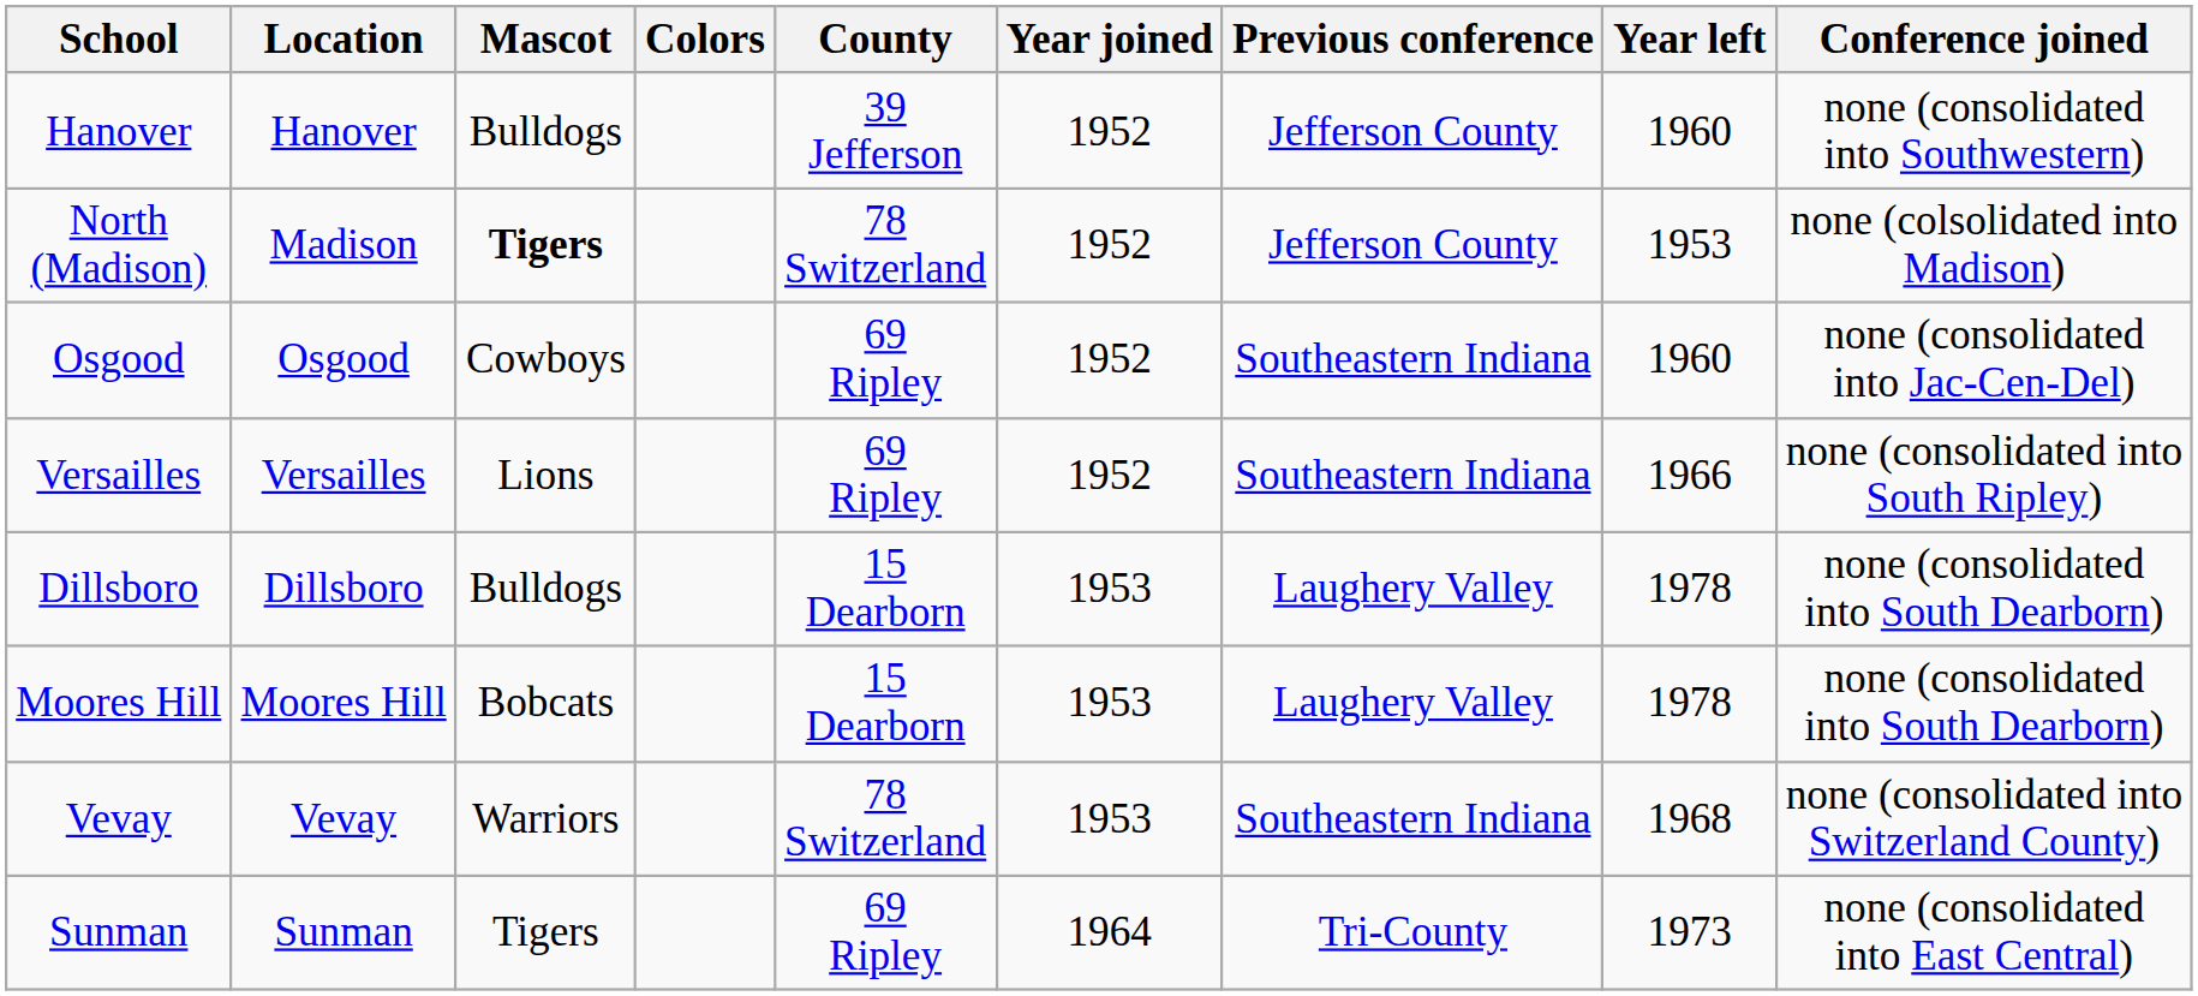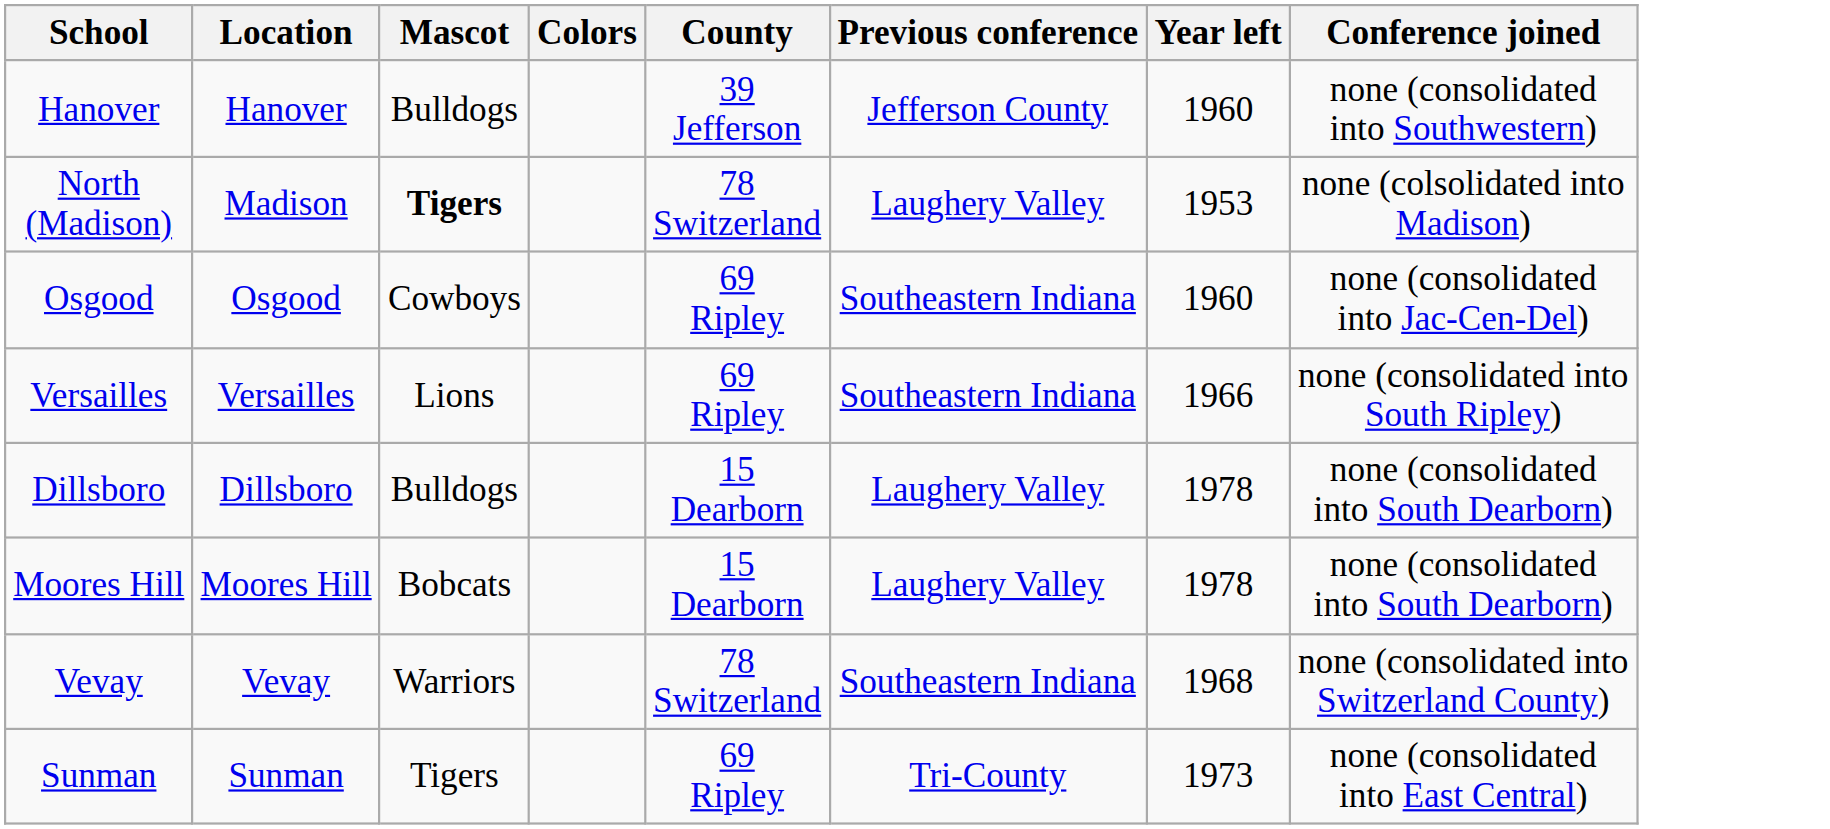 <table class="wikitable" style="text-align:center">
 <tr>
 <th>School</th>
 <th>Location</th>
 <th>Mascot</th>
 <th>Colors</th>
 <th>County</th>
-<th>Year joined</th>
 <th>Previous conference</th>
 <th>Year left</th>
 <th>Conference joined</th>
 </tr>
 <tr>
 <td><a href='#'>Hanover</a></td>
 <td><a href='#'>Hanover</a></td>
 <td>Bulldogs</td>
 <td> </td>
 <td><a href='#'>39 <br> Jefferson</a></td>
-<td>1952</td>
 <td><a href='#'>Jefferson County</a></td>
 <td>1960</td>
 <td>none (consolidated <br> into <a href='#'>Southwestern</a>)</td>
 </tr>
 <tr>
 <td><a href='#'>North <br> (Madison)</a></td>
 <td><a href='#'>Madison</a></td>
 <td><strong>Tigers</strong></td>
 <td> </td>
 <td><a href='#'>78 <br> Switzerland</a></td>
-<td>1952</td>
-<td><a href='#'>Jefferson County</a></td>
+<td><a href='#'>Laughery Valley</a></td>
 <td>1953</td>
 <td>none (colsolidated into <br> <a href='#'>Madison</a>)</td>
 </tr>
 <tr>
 <td><a href='#'>Osgood</a></td>
 <td><a href='#'>Osgood</a></td>
 <td>Cowboys</td>
 <td> </td>
 <td><a href='#'>69 <br> Ripley</a></td>
-<td>1952</td>
 <td><a href='#'>Southeastern Indiana</a></td>
 <td>1960</td>
 <td>none (consolidated <br> into <a href='#'>Jac-Cen-Del</a>)</td>
 </tr>
 <tr>
 <td><a href='#'>Versailles</a></td>
 <td><a href='#'>Versailles</a></td>
 <td>Lions</td>
 <td> </td>
 <td><a href='#'>69 <br> Ripley</a></td>
-<td>1952</td>
 <td><a href='#'>Southeastern Indiana</a></td>
 <td>1966</td>
 <td>none (consolidated into <br> <a href='#'>South Ripley</a>)</td>
 </tr>
 <tr>
 <td><a href='#'>Dillsboro</a></td>
 <td><a href='#'>Dillsboro</a></td>
 <td>Bulldogs</td>
 <td>  </td>
 <td><a href='#'>15 <br> Dearborn</a></td>
-<td>1953</td>
 <td><a href='#'>Laughery Valley</a></td>
 <td>1978</td>
 <td>none (consolidated <br> into <a href='#'>South Dearborn</a>)</td>
 </tr>
 <tr>
 <td><a href='#'>Moores Hill</a></td>
 <td><a href='#'>Moores Hill</a></td>
 <td>Bobcats</td>
 <td> </td>
 <td><a href='#'>15 <br> Dearborn</a></td>
-<td>1953</td>
 <td><a href='#'>Laughery Valley</a></td>
 <td>1978</td>
 <td>none (consolidated <br> into <a href='#'>South Dearborn</a>)</td>
 </tr>
 <tr>
 <td><a href='#'>Vevay</a></td>
 <td><a href='#'>Vevay</a></td>
 <td>Warriors</td>
 <td>  </td>
 <td><a href='#'>78 <br> Switzerland</a></td>
-<td>1953</td>
 <td><a href='#'>Southeastern Indiana</a></td>
 <td>1968</td>
 <td>none (consolidated into <br> <a href='#'>Switzerland County</a>)</td>
 </tr>
 <tr>
 <td><a href='#'>Sunman</a></td>
 <td><a href='#'>Sunman</a></td>
 <td>Tigers</td>
 <td>  </td>
 <td><a href='#'>69 <br> Ripley</a></td>
-<td>1964</td>
 <td><a href='#'>Tri-County</a></td>
 <td>1973</td>
 <td>none (consolidated <br> into <a href='#'>East Central</a>)</td>
 </tr>
 </table>
